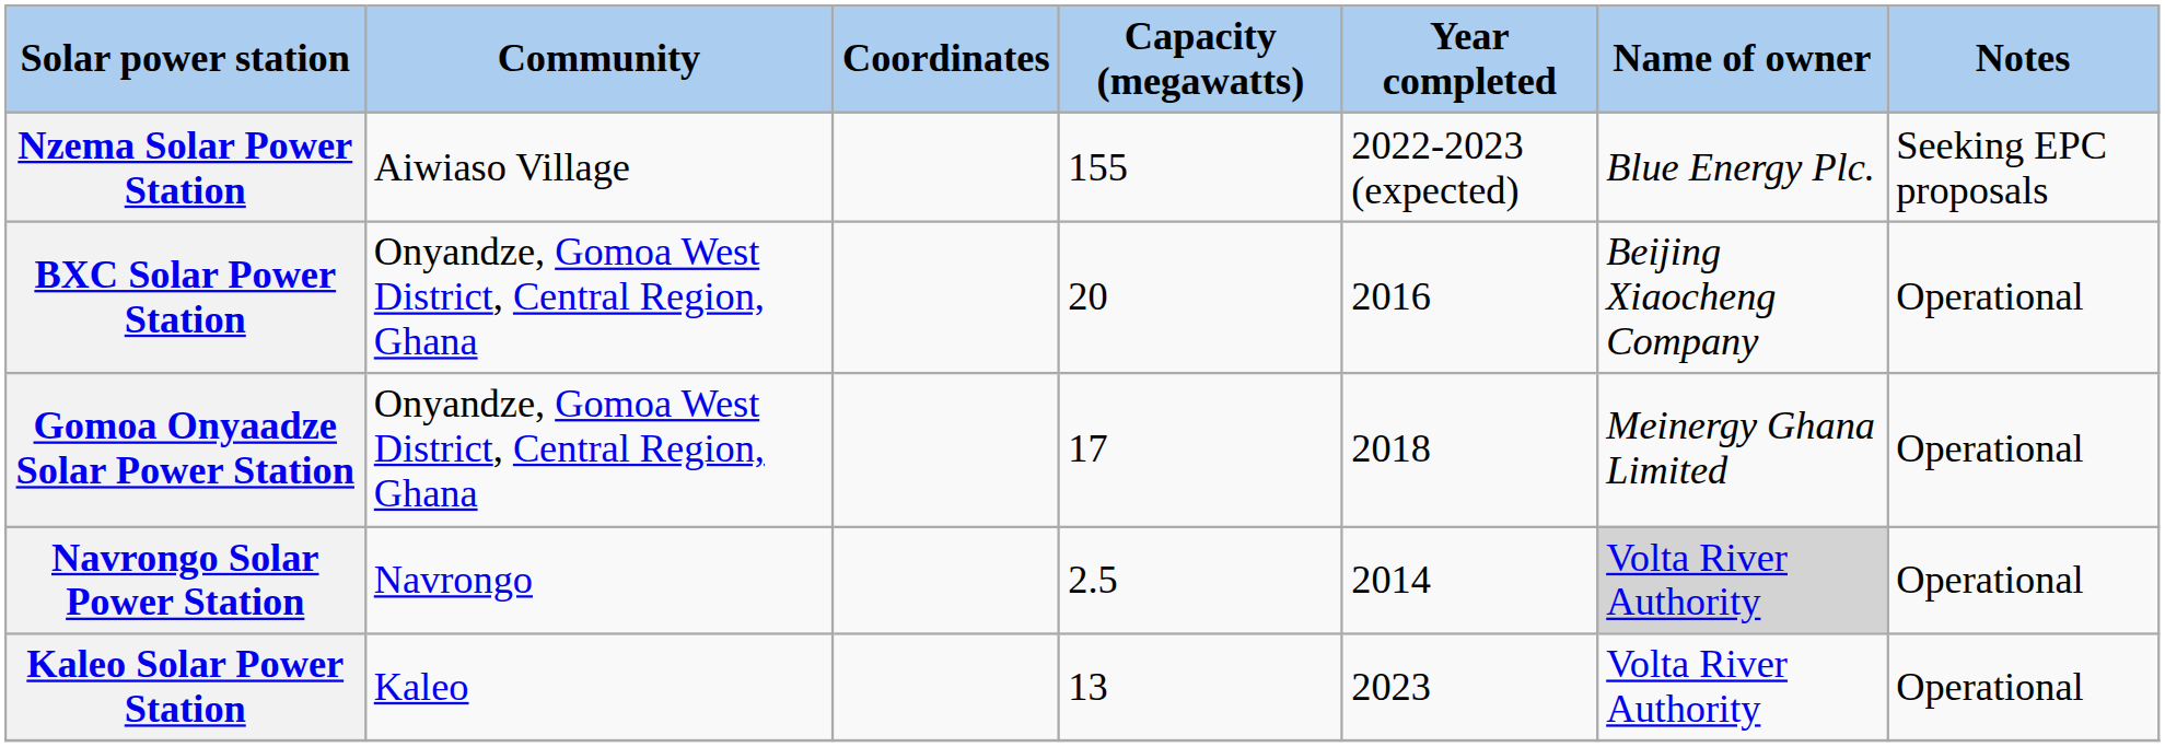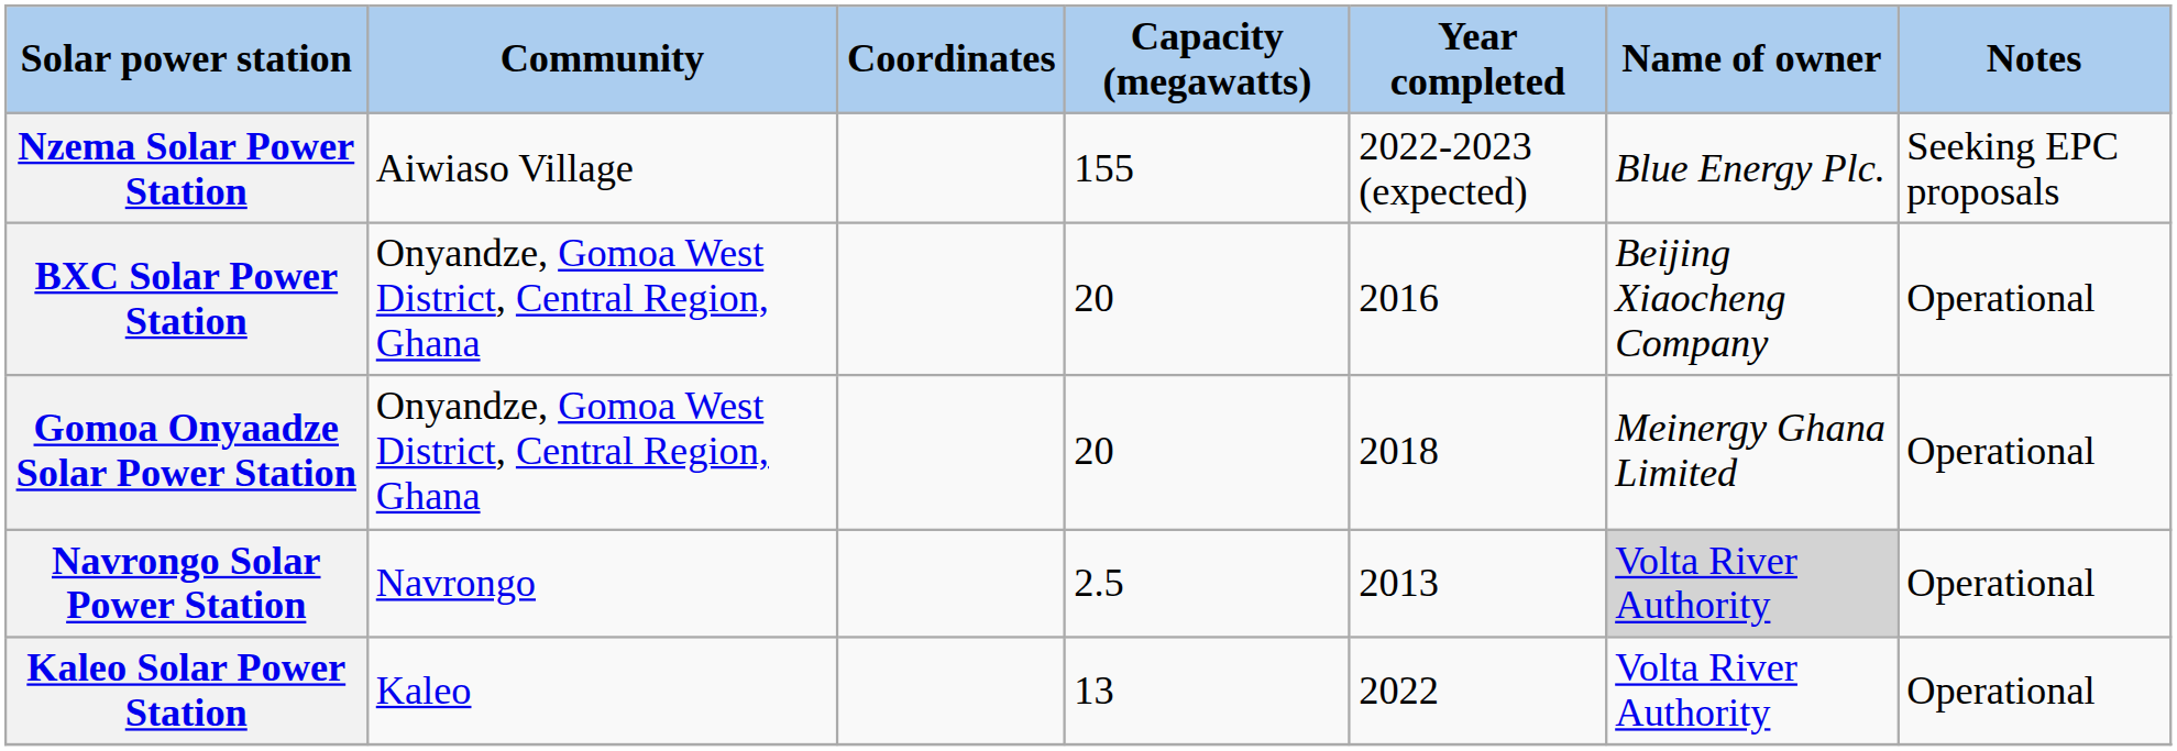 <table class="wikitable sortable">
 <tr>
 <th style="background-color:#ABCDEF;">Solar power station</th>
 <th style="background-color:#ABCDEF;">Community</th>
 <th style="background-color:#ABCDEF;">Coordinates</th>
 <th style="background-color:#ABCDEF;">Capacity (megawatts)</th>
 <th style="background-color:#ABCDEF;">Year completed</th>
 <th style="background-color:#ABCDEF;">Name of owner</th>
 <th style="background-color:#ABCDEF;">Notes</th>
 </tr>
 <tr>
 <th><a href='#'>Nzema Solar Power Station</a></th>
 <td>Aiwiaso Village</td>
 <td></td>
 <td>155</td>
 <td>2022-2023 (expected)</td>
 <td><em>Blue Energy Plc.</em></td>
 <td>Seeking EPC proposals</td>
 </tr>
 <tr>
 <th><a href='#'>BXC Solar Power Station</a></th>
 <td>Onyandze, <a href='#'>Gomoa West District</a>, <a href='#'>Central Region, Ghana</a></td>
 <td></td>
 <td>20</td>
 <td>2016</td>
 <td><em>Beijing Xiaocheng Company</em></td>
 <td>Operational</td>
 </tr>
 <tr>
 <th><a href='#'>Gomoa Onyaadze Solar Power Station</a></th>
 <td>Onyandze, <a href='#'>Gomoa West District</a>, <a href='#'>Central Region, Ghana</a></td>
 <td></td>
-<td>17</td>
+<td>20</td>
 <td>2018</td>
 <td><em>Meinergy Ghana Limited</em></td>
 <td>Operational</td>
 </tr>
 <tr>
 <th><a href='#'>Navrongo Solar Power Station</a></th>
 <td><a href='#'>Navrongo</a></td>
 <td></td>
 <td>2.5</td>
-<td>2014</td>
+<td>2013</td>
 <td style="background: lightgrey;"><a href='#'>Volta River Authority</a></td>
 <td>Operational</td>
 </tr>
 <tr>
 <th><a href='#'>Kaleo Solar Power Station</a></th>
 <td><a href='#'>Kaleo</a></td>
 <td></td>
 <td>13</td>
-<td>2023</td>
+<td>2022</td>
 <td><a href='#'>Volta River Authority</a></td>
 <td>Operational</td>
 </tr>
 <tr>
 </tr>
 </table>
